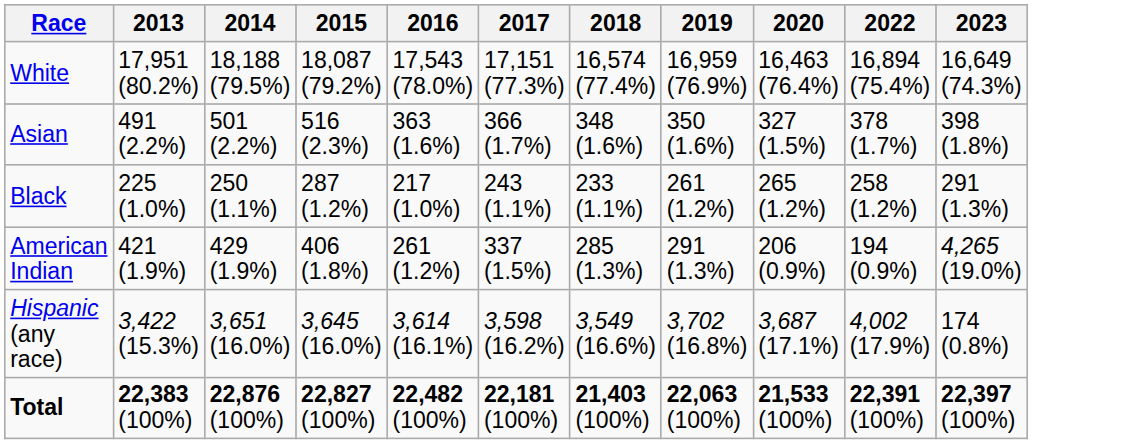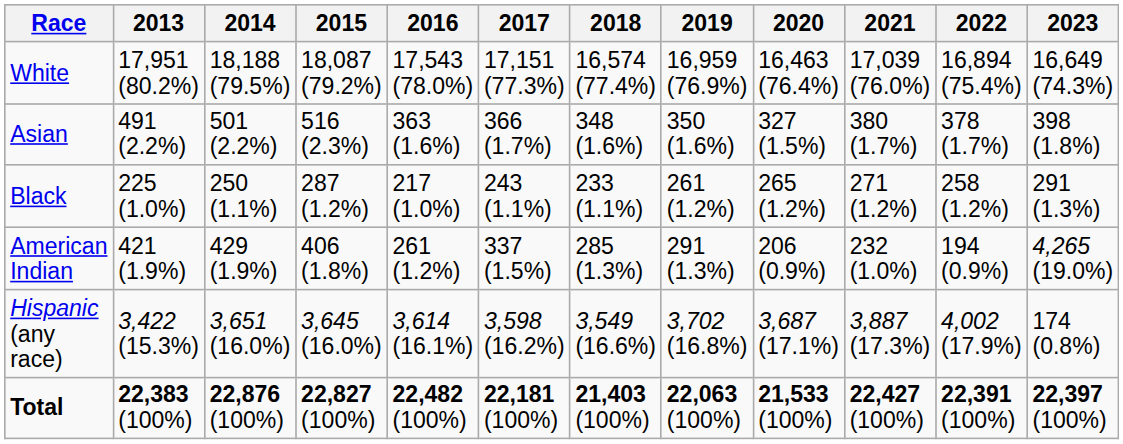 <table class="wikitable sortable" style="font-size:90%">
 <tr>
 <th><a href='#'>Race</a></th>
 <th>2013</th>
 <th>2014</th>
 <th>2015</th>
 <th>2016</th>
 <th>2017</th>
 <th>2018</th>
 <th>2019</th>
 <th>2020</th>
+<th>2021</th>
 <th>2022</th>
 <th>2023</th>
 </tr>
 <tr>
 <td><a href='#'>White</a></td>
 <td>17,951 (80.2%)</td>
 <td>18,188 (79.5%)</td>
 <td>18,087 (79.2%)</td>
 <td>17,543 (78.0%)</td>
 <td>17,151 (77.3%)</td>
 <td>16,574 (77.4%)</td>
 <td>16,959 (76.9%)</td>
 <td>16,463 (76.4%)</td>
+<td>17,039 (76.0%)</td>
 <td>16,894 (75.4%)</td>
 <td>16,649 (74.3%)</td>
 </tr>
 <tr>
 <td><a href='#'>Asian</a></td>
 <td>491 (2.2%)</td>
 <td>501 (2.2%)</td>
 <td>516 (2.3%)</td>
 <td>363 (1.6%)</td>
 <td>366 (1.7%)</td>
 <td>348 (1.6%)</td>
 <td>350 (1.6%)</td>
 <td>327 (1.5%)</td>
+<td>380 (1.7%)</td>
 <td>378 (1.7%)</td>
 <td>398 (1.8%)</td>
 </tr>
 <tr>
 <td><a href='#'>Black</a></td>
 <td>225 (1.0%)</td>
 <td>250 (1.1%)</td>
 <td>287 (1.2%)</td>
 <td>217 (1.0%)</td>
 <td>243 (1.1%)</td>
 <td>233 (1.1%)</td>
 <td>261 (1.2%)</td>
 <td>265 (1.2%)</td>
+<td>271 (1.2%)</td>
 <td>258 (1.2%)</td>
 <td>291 (1.3%)</td>
 </tr>
 <tr>
 <td><a href='#'>American Indian</a></td>
 <td>421 (1.9%)</td>
 <td>429 (1.9%)</td>
 <td>406 (1.8%)</td>
 <td>261 (1.2%)</td>
 <td>337 (1.5%)</td>
 <td>285 (1.3%)</td>
 <td>291 (1.3%)</td>
 <td>206 (0.9%)</td>
+<td>232 (1.0%)</td>
 <td>194 (0.9%)</td>
 <td><em>4,265</em> (19.0%)</td>
 </tr>
 <tr>
 <td><em><a href='#'>Hispanic</a></em> (any race)</td>
 <td><em>3,422</em> (15.3%)</td>
 <td><em>3,651</em> (16.0%)</td>
 <td><em>3,645</em> (16.0%)</td>
 <td><em>3,614</em> (16.1%)</td>
 <td><em>3,598</em> (16.2%)</td>
 <td><em>3,549</em> (16.6%)</td>
 <td><em>3,702</em> (16.8%)</td>
 <td><em>3,687</em> (17.1%)</td>
+<td><em>3,887</em> (17.3%)</td>
 <td><em>4,002</em> (17.9%)</td>
 <td>174 (0.8%)</td>
 </tr>
 <tr>
 <td><strong>Total</strong></td>
 <td><strong>22,383</strong> (100%)</td>
 <td><strong>22,876</strong> (100%)</td>
 <td><strong>22,827</strong> (100%)</td>
 <td><strong>22,482</strong> (100%)</td>
 <td><strong>22,181</strong> (100%)</td>
 <td><strong>21,403</strong> (100%)</td>
 <td><strong>22,063</strong> (100%)</td>
 <td><strong>21,533</strong> (100%)</td>
+<td><strong>22,427</strong> (100%)</td>
 <td><strong>22,391</strong> (100%)</td>
 <td><strong>22,397</strong> (100%)</td>
 </tr>
 </table>
